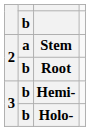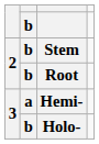 <table class="wikitable">
 <tr>
 <th rowspan="2"></th>
 <th></th>
 <th></th>
 <td></td>
 </tr>
 <tr>
 <th>b</th>
 <th></th>
 <td></td>
 </tr>
 <tr>
 <th rowspan="2">2</th>
-<th>a</th>
+<th>b</th>
 <th>Stem</th>
 <td></td>
 </tr>
 <tr>
 <th>b</th>
 <th>Root</th>
 <td></td>
 </tr>
 <tr>
 <th rowspan="2">3</th>
-<th>b</th>
+<th>a</th>
 <th>Hemi-</th>
 <td></td>
 </tr>
 <tr>
 <th>b</th>
 <th>Holo-</th>
 <td></td>
 </tr>
 </table>
